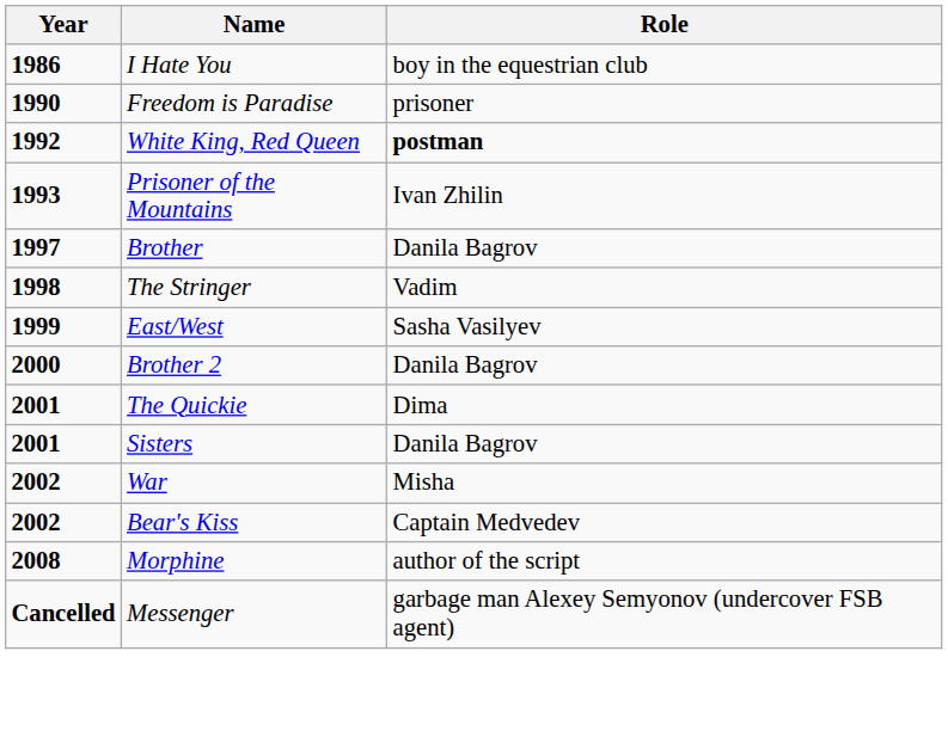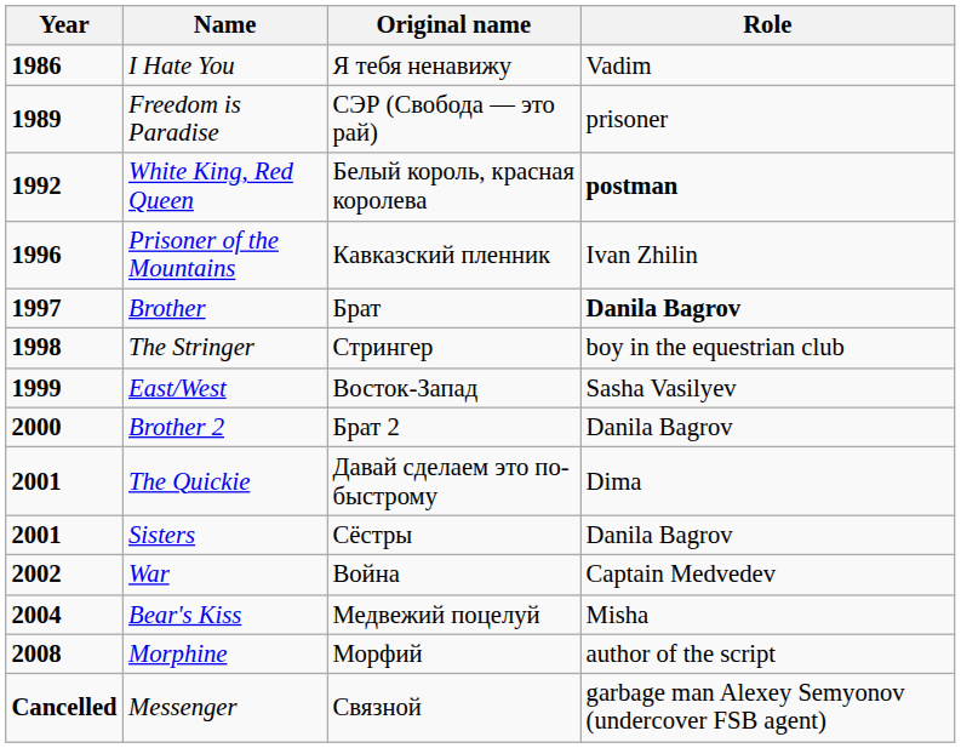 <table border=1 class="wikitable">
 <tr>
 <th style="background:MediumSpringGray "><strong>Year </strong></th>
 <th style="background:MediumSpringGray "><strong>Name</strong></th>
+<th style="background:MediumSpringGray "><strong>Original name</strong></th>
 <th style="background:MediumSpringGray "><strong>Role</strong></th>
 </tr>
 <tr>
 <td><strong>1986</strong></td>
 <td><em>I Hate You</em></td>
-<td>boy in the equestrian club</td>
+<td>Я тебя ненавижу</td>
+<td>Vadim</td>
 </tr>
 <tr>
-<td><strong>1990</strong></td>
+<td><strong>1989</strong></td>
 <td><em>Freedom is Paradise</em></td>
+<td>СЭР (Свобода — это рай)</td>
 <td>prisoner</td>
 </tr>
 <tr>
 <td><strong>1992</strong></td>
 <td><em><a href='#'>White King, Red Queen</a></em></td>
+<td>Белый король, красная королева</td>
 <td><strong>postman</strong></td>
 </tr>
 <tr>
-<td><strong>1993</strong></td>
+<td><strong>1996</strong></td>
 <td><em><a href='#'>Prisoner of the Mountains</a></em></td>
+<td>Кавказский пленник</td>
 <td>Ivan Zhilin</td>
 </tr>
 <tr>
 <td><strong>1997</strong></td>
 <td><em><a href='#'>Brother</a></em></td>
-<td>Danila Bagrov</td>
+<td>Брат</td>
+<td><strong>Danila Bagrov</strong></td>
 </tr>
 <tr>
 <td><strong>1998</strong></td>
 <td><em>The Stringer</em></td>
-<td>Vadim</td>
+<td>Стрингер</td>
+<td>boy in the equestrian club</td>
 </tr>
 <tr>
 <td><strong>1999</strong></td>
 <td><em><a href='#'>East/West</a></em></td>
+<td>Восток-Запад</td>
 <td>Sasha Vasilyev</td>
 </tr>
 <tr>
 <td><strong>2000</strong></td>
 <td><em><a href='#'>Brother 2</a></em></td>
+<td>Брат 2</td>
 <td>Danila Bagrov</td>
 </tr>
 <tr>
 <td><strong>2001</strong></td>
 <td><em><a href='#'>The Quickie</a></em></td>
+<td>Давай сделаем это по-быстрому</td>
 <td>Dima</td>
 </tr>
 <tr>
 <td><strong>2001</strong></td>
 <td><em><a href='#'>Sisters</a></em></td>
+<td>Сёстры</td>
 <td>Danila Bagrov</td>
 </tr>
 <tr>
 <td><strong>2002</strong></td>
 <td><em><a href='#'>War</a></em></td>
-<td>Misha</td>
+<td>Война</td>
+<td>Captain Medvedev</td>
 </tr>
 <tr>
-<td><strong>2002</strong></td>
+<td><strong>2004</strong></td>
 <td><em><a href='#'>Bear's Kiss</a></em></td>
-<td>Captain Medvedev</td>
+<td>Медвежий поцелуй</td>
+<td>Misha</td>
 </tr>
 <tr>
 <td><strong>2008</strong></td>
 <td><em><a href='#'>Morphine</a></em></td>
+<td>Морфий</td>
 <td>author of the script</td>
 </tr>
 <tr>
 <td><strong>Cancelled </strong></td>
 <td><em>Messenger</em></td>
+<td>Связной</td>
 <td>garbage man Alexey Semyonov (undercover FSB agent)</td>
 </tr>
 </table>
